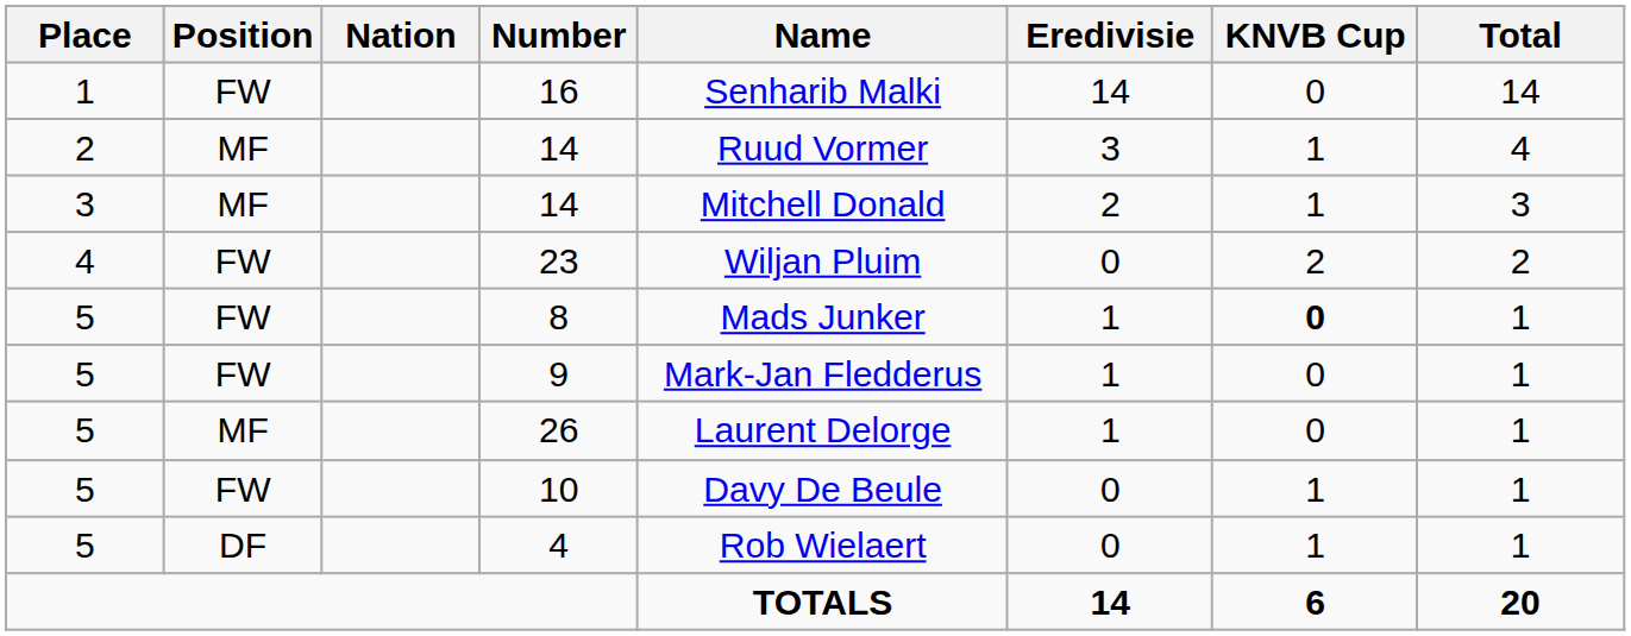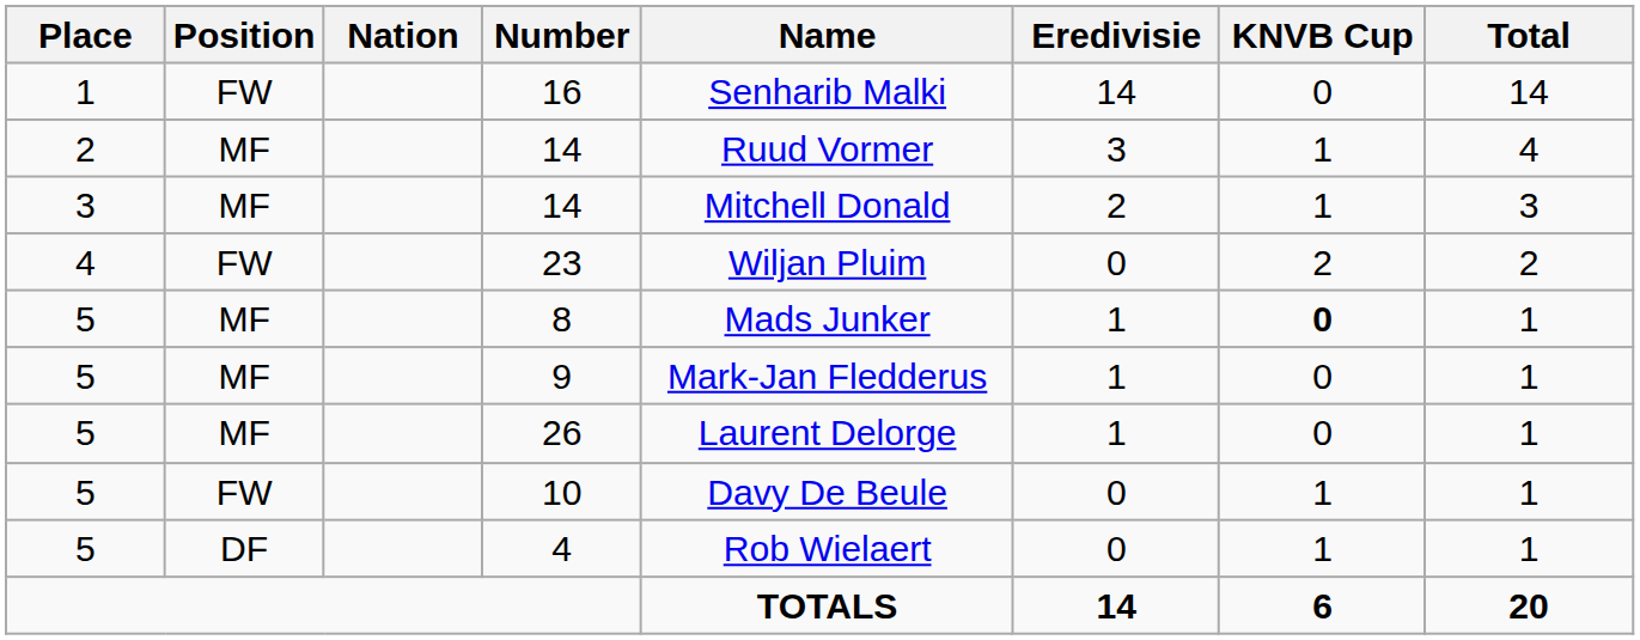 <table class="wikitable" style="font-size: 95%; text-align: center;">
 <tr>
 <th width=60>Place</th>
 <th width=60>Position</th>
 <th width=60>Nation</th>
 <th width=60>Number</th>
 <th width=150>Name</th>
 <th width=80>Eredivisie</th>
 <th width=80>KNVB Cup</th>
 <th width=80>Total</th>
 </tr>
 <tr>
 <td>1</td>
 <td>FW</td>
 <td></td>
 <td>16</td>
 <td><a href='#'>Senharib Malki</a></td>
 <td>14</td>
 <td>0</td>
 <td>14</td>
 </tr>
 <tr>
 <td>2</td>
 <td>MF</td>
 <td></td>
 <td>14</td>
 <td><a href='#'>Ruud Vormer</a></td>
 <td>3</td>
 <td>1</td>
 <td>4</td>
 </tr>
 <tr>
 <td>3</td>
 <td>MF</td>
 <td></td>
 <td>14</td>
 <td><a href='#'>Mitchell Donald</a></td>
 <td>2</td>
 <td>1</td>
 <td>3</td>
 </tr>
 <tr>
 <td>4</td>
 <td>FW</td>
 <td></td>
 <td>23</td>
 <td><a href='#'>Wiljan Pluim</a></td>
 <td>0</td>
 <td>2</td>
 <td>2</td>
 </tr>
 <tr>
 <td>5</td>
-<td>FW</td>
+<td>MF</td>
 <td></td>
 <td>8</td>
 <td><a href='#'>Mads Junker</a></td>
 <td>1</td>
 <td><strong>0</strong></td>
 <td>1</td>
 </tr>
 <tr>
 <td>5</td>
-<td>FW</td>
+<td>MF</td>
 <td></td>
 <td>9</td>
 <td><a href='#'>Mark-Jan Fledderus</a></td>
 <td>1</td>
 <td>0</td>
 <td>1</td>
 </tr>
 <tr>
 <td>5</td>
 <td>MF</td>
 <td></td>
 <td>26</td>
 <td><a href='#'>Laurent Delorge</a></td>
 <td>1</td>
 <td>0</td>
 <td>1</td>
 </tr>
 <tr>
 <td>5</td>
 <td>FW</td>
 <td></td>
 <td>10</td>
 <td><a href='#'>Davy De Beule</a></td>
 <td>0</td>
 <td>1</td>
 <td>1</td>
 </tr>
 <tr>
 <td>5</td>
 <td>DF</td>
 <td></td>
 <td>4</td>
 <td><a href='#'>Rob Wielaert</a></td>
 <td>0</td>
 <td>1</td>
 <td>1</td>
 </tr>
 <tr>
 <td colspan="4"></td>
 <td><strong>TOTALS</strong></td>
 <td><strong>14</strong></td>
 <td><strong>6</strong></td>
 <td><strong>20</strong></td>
 </tr>
 </table>
